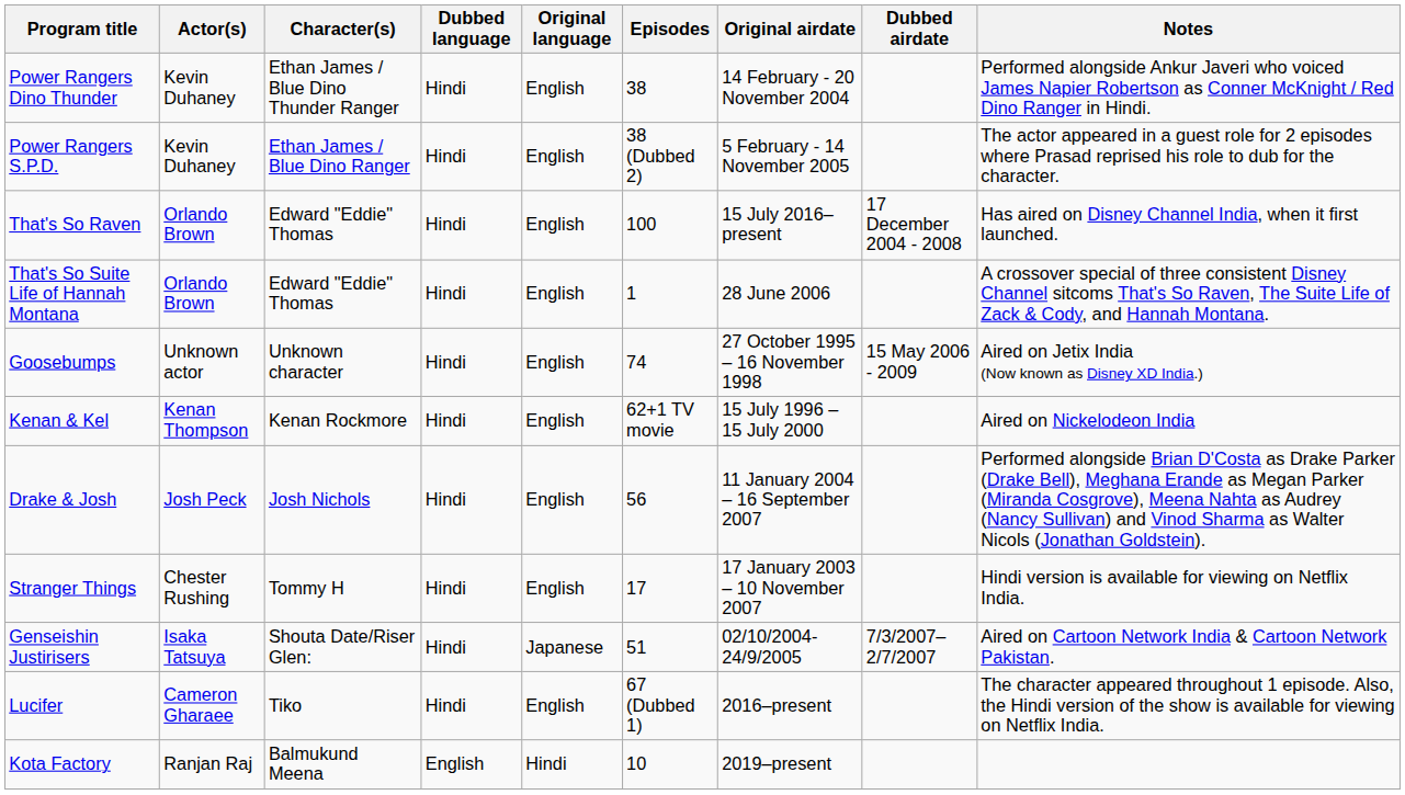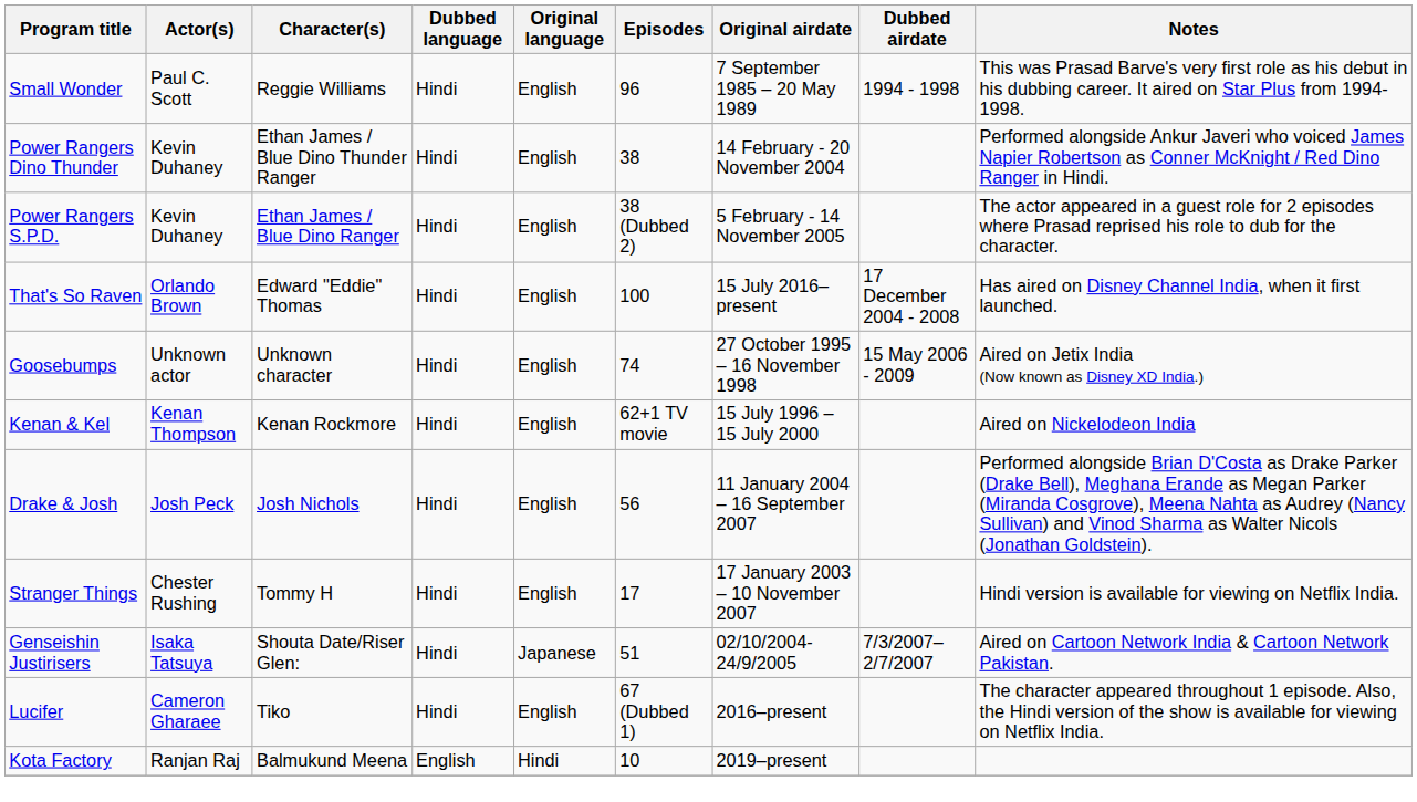 <table class="wikitable">
 <tr>
 <th>Program title</th>
 <th>Actor(s)</th>
 <th>Character(s)</th>
 <th>Dubbed language</th>
 <th>Original language</th>
 <th>Episodes</th>
 <th>Original airdate</th>
 <th>Dubbed airdate</th>
 <th>Notes</th>
+</tr>
+<tr>
+<td><a href='#'>Small Wonder</a></td>
+<td>Paul C. Scott</td>
+<td>Reggie Williams</td>
+<td>Hindi</td>
+<td>English</td>
+<td>96</td>
+<td>7 September 1985 – 20 May 1989</td>
+<td>1994 - 1998</td>
+<td>This was Prasad Barve's very first role as his debut in his dubbing career. It aired on <a href='#'>Star Plus</a> from 1994-1998.</td>
 </tr>
 <tr>
 <td><a href='#'>Power Rangers Dino Thunder</a></td>
 <td>Kevin Duhaney</td>
 <td>Ethan James / Blue Dino Thunder Ranger</td>
 <td>Hindi</td>
 <td>English</td>
 <td>38</td>
 <td>14 February - 20 November 2004</td>
 <td></td>
 <td>Performed alongside Ankur Javeri who voiced <a href='#'>James Napier Robertson</a> as <a href='#'>Conner McKnight / Red Dino Ranger</a> in Hindi.</td>
 </tr>
 <tr>
 <td><a href='#'>Power Rangers S.P.D.</a></td>
 <td>Kevin Duhaney</td>
 <td><a href='#'>Ethan James / Blue Dino Ranger</a></td>
 <td>Hindi</td>
 <td>English</td>
 <td>38<br>(Dubbed 2)</td>
 <td>5 February - 14 November 2005</td>
 <td></td>
 <td>The actor appeared in a guest role for 2 episodes where Prasad reprised his role to dub for the character.</td>
 </tr>
 <tr>
 <td><a href='#'>That's So Raven</a></td>
 <td><a href='#'>Orlando Brown</a></td>
 <td>Edward "Eddie" Thomas</td>
 <td>Hindi</td>
 <td>English</td>
 <td>100</td>
 <td>15 July 2016–present</td>
 <td>17 December 2004 - 2008</td>
 <td>Has aired on <a href='#'>Disney Channel India</a>, when it first launched.</td>
-</tr>
-<tr>
-<td><a href='#'>That's So Suite Life of Hannah Montana</a></td>
-<td><a href='#'>Orlando Brown</a></td>
-<td>Edward "Eddie" Thomas</td>
-<td>Hindi</td>
-<td>English</td>
-<td>1</td>
-<td>28 June 2006</td>
-<td></td>
-<td>A crossover special of three consistent <a href='#'>Disney Channel</a> sitcoms <a href='#'>That's So Raven</a>, <a href='#'>The Suite Life of Zack & Cody</a>, and <a href='#'>Hannah Montana</a>.</td>
 </tr>
 <tr>
 <td><a href='#'>Goosebumps</a></td>
 <td>Unknown actor</td>
 <td>Unknown character</td>
 <td>Hindi</td>
 <td>English</td>
 <td>74</td>
 <td>27 October 1995 – 16 November 1998</td>
 <td>15 May 2006 - 2009</td>
 <td>Aired on Jetix India <br> <small>(Now known as <a href='#'>Disney XD India</a>.)</small></td>
 </tr>
 <tr>
 <td><a href='#'>Kenan & Kel</a></td>
 <td><a href='#'>Kenan Thompson</a></td>
 <td>Kenan Rockmore</td>
 <td>Hindi</td>
 <td>English</td>
 <td>62+1 TV movie</td>
 <td>15 July 1996 – 15 July 2000</td>
 <td></td>
 <td>Aired on <a href='#'>Nickelodeon India</a></td>
 </tr>
 <tr>
 <td><a href='#'>Drake & Josh</a></td>
 <td><a href='#'>Josh Peck</a></td>
 <td><a href='#'>Josh Nichols</a></td>
 <td>Hindi</td>
 <td>English</td>
 <td>56</td>
 <td>11 January 2004 – 16 September 2007</td>
 <td></td>
 <td>Performed alongside <a href='#'>Brian D'Costa</a> as Drake Parker (<a href='#'>Drake Bell</a>), <a href='#'>Meghana Erande</a> as Megan Parker (<a href='#'>Miranda Cosgrove</a>), <a href='#'>Meena Nahta</a> as Audrey (<a href='#'>Nancy Sullivan</a>) and <a href='#'>Vinod Sharma</a> as Walter Nicols (<a href='#'>Jonathan Goldstein</a>).</td>
 </tr>
 <tr>
 <td><a href='#'>Stranger Things</a></td>
 <td>Chester Rushing</td>
 <td>Tommy H</td>
 <td>Hindi</td>
 <td>English</td>
 <td>17</td>
 <td>17 January 2003 – 10 November 2007</td>
 <td></td>
 <td>Hindi version is available for viewing on Netflix India.</td>
 </tr>
 <tr>
 <td><a href='#'>Genseishin Justirisers</a></td>
 <td><a href='#'>Isaka Tatsuya</a></td>
 <td>Shouta Date/Riser Glen:</td>
 <td>Hindi</td>
 <td>Japanese</td>
 <td>51</td>
 <td>02/10/2004-24/9/2005</td>
 <td>7/3/2007–2/7/2007</td>
 <td>Aired on <a href='#'>Cartoon Network India</a> & <a href='#'>Cartoon Network Pakistan</a>.</td>
 </tr>
 <tr>
 <td><a href='#'>Lucifer</a></td>
 <td><a href='#'>Cameron Gharaee</a></td>
 <td>Tiko</td>
 <td>Hindi</td>
 <td>English</td>
 <td>67<br>(Dubbed 1)</td>
 <td>2016–present</td>
 <td></td>
 <td>The character appeared throughout 1 episode. Also, the Hindi version of the show is available for viewing on Netflix India.</td>
 </tr>
 <tr>
 <td><a href='#'>Kota Factory</a></td>
 <td>Ranjan Raj</td>
 <td>Balmukund Meena</td>
 <td>English</td>
 <td>Hindi</td>
 <td>10</td>
 <td>2019–present</td>
 <td></td>
 <td></td>
 </tr>
 <tr>
 </tr>
 </table>
